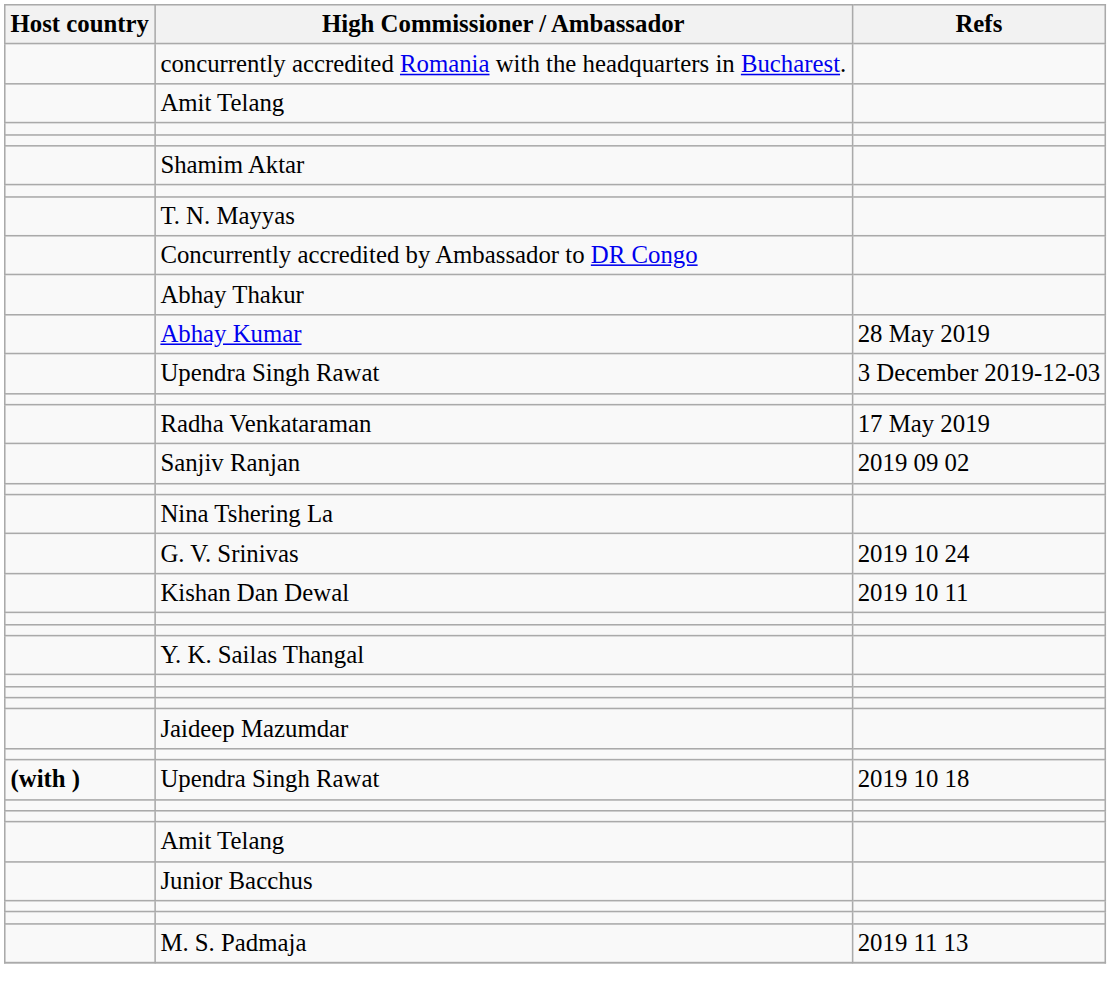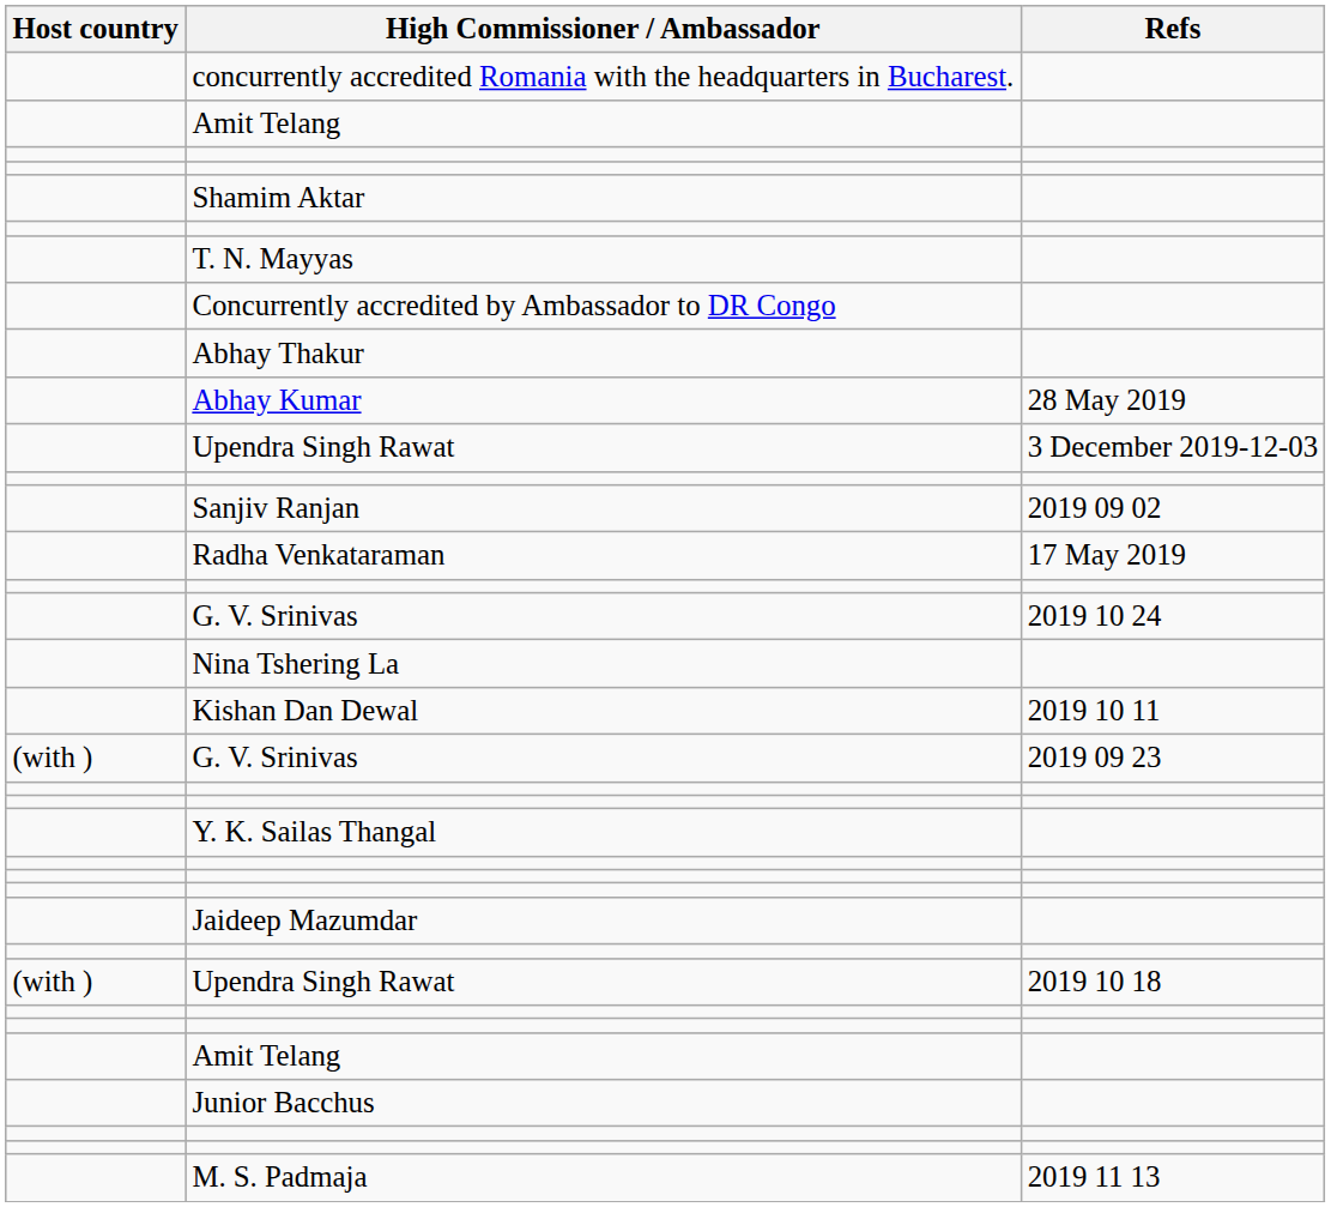 <table class="wikitable sortable">
 <tr>
 <th>Host country</th>
 <th>High Commissioner / Ambassador</th>
 <th>Refs</th>
 </tr>
 <tr>
 <td></td>
 <td>concurrently accredited <a href='#'>Romania</a> with the headquarters in <a href='#'>Bucharest</a>.</td>
 </tr>
 <tr>
 <td></td>
 <td>Amit Telang</td>
 <td></td>
 </tr>
 <tr>
 <td></td>
 <td></td>
 <td></td>
 </tr>
 <tr>
 <td></td>
 <td></td>
 <td></td>
 </tr>
 <tr>
 <td></td>
 <td>Shamim Aktar</td>
 <td></td>
 </tr>
 <tr>
 <td></td>
 <td></td>
 <td></td>
 </tr>
 <tr>
 <td></td>
 <td>T. N. Mayyas</td>
 <td></td>
 </tr>
 <tr>
 <td></td>
 <td>Concurrently accredited by Ambassador to <a href='#'>DR Congo</a></td>
 <td></td>
 </tr>
 <tr>
 <td></td>
 <td>Abhay Thakur</td>
 <td></td>
 </tr>
 <tr>
 <td></td>
 <td><a href='#'>Abhay Kumar</a></td>
 <td>28 May 2019 </td>
 </tr>
 <tr>
 <td></td>
 <td>Upendra Singh Rawat</td>
 <td>3 December 2019-12-03 </td>
 </tr>
 <tr>
 <td></td>
 <td></td>
 <td></td>
 </tr>
 <tr>
 <td></td>
+<td>Sanjiv Ranjan</td>
+<td>2019 09 02</td>
+</tr>
+<tr>
+<td></td>
 <td>Radha Venkataraman</td>
 <td>17 May 2019</td>
 </tr>
 <tr>
 <td></td>
-<td>Sanjiv Ranjan</td>
-<td>2019 09 02</td>
-</tr>
-<tr>
 <td></td>
-<td></td>
-<td></td>
-</tr>
-<tr>
-<td></td>
-<td>Nina Tshering La</td>
 <td></td>
 </tr>
 <tr>
 <td></td>
 <td>G. V. Srinivas</td>
 <td>2019 10 24</td>
 </tr>
 <tr>
 <td></td>
+<td>Nina Tshering La</td>
+<td></td>
+</tr>
+<tr>
+<td></td>
 <td>Kishan Dan Dewal</td>
 <td>2019 10 11</td>
+</tr>
+<tr>
+<td> (with )</td>
+<td>G. V. Srinivas</td>
+<td>2019 09 23 </td>
 </tr>
 <tr>
 <td></td>
 <td></td>
 <td></td>
 </tr>
 <tr>
 <td></td>
 <td></td>
 <td></td>
 </tr>
 <tr>
 <td></td>
 <td>Y. K. Sailas Thangal</td>
 <td></td>
 </tr>
 <tr>
 <td></td>
 <td></td>
 <td></td>
 </tr>
 <tr>
 <td></td>
 <td></td>
 <td></td>
 </tr>
 <tr>
 <td></td>
 <td></td>
 <td></td>
 </tr>
 <tr>
 <td></td>
 <td>Jaideep Mazumdar </td>
 <td></td>
 </tr>
 <tr>
 <td></td>
 <td></td>
 <td></td>
 </tr>
 <tr>
-<td><strong> (with )</strong></td>
+<td> (with )</td>
 <td>Upendra Singh Rawat</td>
 <td>2019 10 18</td>
 </tr>
 <tr>
 <td></td>
 <td></td>
 <td></td>
 </tr>
 <tr>
 <td></td>
 <td></td>
 <td></td>
 </tr>
 <tr>
 <td></td>
 <td>Amit Telang</td>
 <td></td>
 </tr>
 <tr>
 <td></td>
 <td>Junior Bacchus</td>
 <td></td>
 </tr>
 <tr>
 <td></td>
 <td></td>
 <td></td>
 </tr>
 <tr>
 <td></td>
 <td></td>
 <td></td>
 </tr>
 <tr>
 <td></td>
 <td>M. S. Padmaja</td>
 <td>2019 11 13</td>
 </tr>
 <tr>
 </tr>
 </table>
